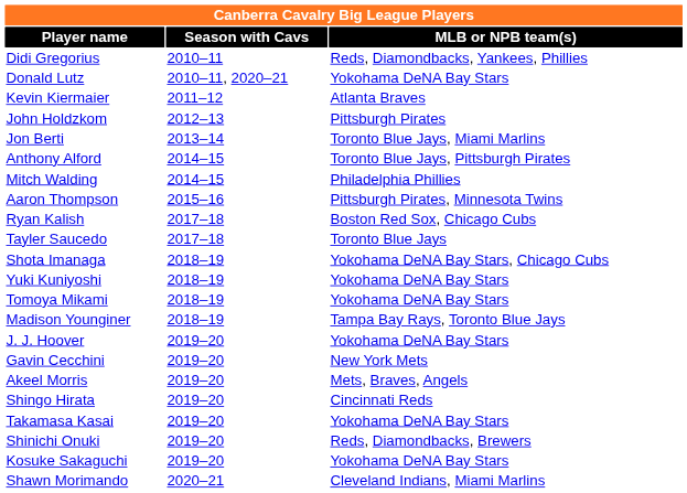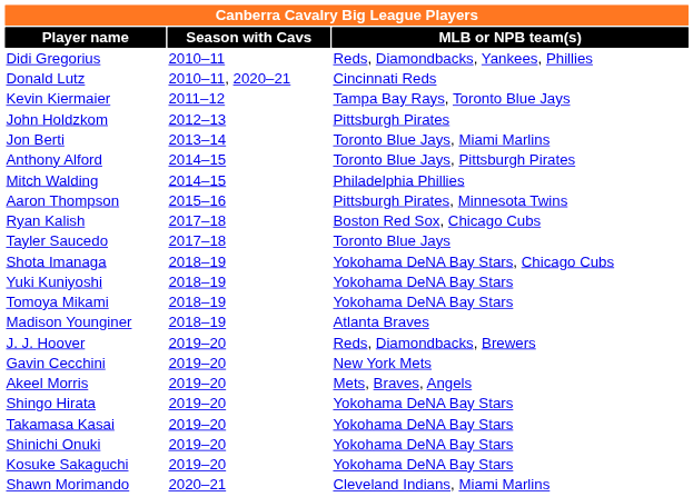 <table class="toccolours" style="width:46.5em;text-align: left">
 <tr>
 <th colspan="11" style="background:#FF7721;color:white;border:#FF7721 1px solid;text-align: center">Canberra Cavalry Big League Players</th>
 </tr>
 <tr>
 <th style="background:#000000;color:white;border:#000000 1px solid;text-align: center">Player name</th>
 <th style="background:#000000;color:white;border:#000000 1px solid;text-align: center">Season with Cavs</th>
 <th style="background:#000000;color:white;border:#000000 1px solid;text-align: center">MLB or NPB team(s)</th>
 </tr>
 <tr>
 <td> <a href='#'>Didi Gregorius</a></td>
 <td><a href='#'>2010–11</a></td>
 <td><a href='#'>Reds</a>, <a href='#'>Diamondbacks</a>, <a href='#'>Yankees</a>, <a href='#'>Phillies</a></td>
 </tr>
 <tr>
 <td> <a href='#'>Donald Lutz</a></td>
 <td><a href='#'>2010–11</a>, <a href='#'>2020–21</a></td>
-<td><a href='#'>Yokohama DeNA Bay Stars</a></td>
+<td><a href='#'>Cincinnati Reds</a></td>
 </tr>
 <tr>
 <td> <a href='#'>Kevin Kiermaier</a></td>
 <td><a href='#'>2011–12</a></td>
-<td><a href='#'>Atlanta Braves</a></td>
+<td><a href='#'>Tampa Bay Rays</a>, <a href='#'>Toronto Blue Jays</a></td>
 </tr>
 <tr>
 <td> <a href='#'>John Holdzkom</a></td>
 <td><a href='#'>2012–13</a></td>
 <td><a href='#'>Pittsburgh Pirates</a></td>
 </tr>
 <tr>
 <td> <a href='#'>Jon Berti</a></td>
 <td><a href='#'>2013–14</a></td>
 <td><a href='#'>Toronto Blue Jays</a>, <a href='#'>Miami Marlins</a></td>
 </tr>
 <tr>
 <td> <a href='#'>Anthony Alford</a></td>
 <td><a href='#'>2014–15</a></td>
 <td><a href='#'>Toronto Blue Jays</a>, <a href='#'>Pittsburgh Pirates</a></td>
 </tr>
 <tr>
 <td> <a href='#'>Mitch Walding</a></td>
 <td><a href='#'>2014–15</a></td>
 <td><a href='#'>Philadelphia Phillies</a></td>
 </tr>
 <tr>
 <td> <a href='#'>Aaron Thompson</a></td>
 <td><a href='#'>2015–16</a></td>
 <td><a href='#'>Pittsburgh Pirates</a>, <a href='#'>Minnesota Twins</a></td>
 </tr>
 <tr>
 <td> <a href='#'>Ryan Kalish</a></td>
 <td><a href='#'>2017–18</a></td>
 <td><a href='#'>Boston Red Sox</a>, <a href='#'>Chicago Cubs</a></td>
 </tr>
 <tr>
 <td> <a href='#'>Tayler Saucedo</a></td>
 <td><a href='#'>2017–18</a></td>
 <td><a href='#'>Toronto Blue Jays</a></td>
 </tr>
 <tr>
 <td> <a href='#'>Shota Imanaga</a></td>
 <td><a href='#'>2018–19</a></td>
 <td><a href='#'>Yokohama DeNA Bay Stars</a>, <a href='#'>Chicago Cubs</a></td>
 </tr>
 <tr>
 <td> <a href='#'>Yuki Kuniyoshi</a></td>
 <td><a href='#'>2018–19</a></td>
 <td><a href='#'>Yokohama DeNA Bay Stars</a></td>
 </tr>
 <tr>
 <td> <a href='#'>Tomoya Mikami</a></td>
 <td><a href='#'>2018–19</a></td>
 <td><a href='#'>Yokohama DeNA Bay Stars</a></td>
 </tr>
 <tr>
 <td> <a href='#'>Madison Younginer</a></td>
 <td><a href='#'>2018–19</a></td>
-<td><a href='#'>Tampa Bay Rays</a>, <a href='#'>Toronto Blue Jays</a></td>
+<td><a href='#'>Atlanta Braves</a></td>
 </tr>
 <tr>
 <td> <a href='#'>J. J. Hoover</a></td>
 <td><a href='#'>2019–20</a></td>
-<td><a href='#'>Yokohama DeNA Bay Stars</a></td>
+<td><a href='#'>Reds</a>, <a href='#'>Diamondbacks</a>, <a href='#'>Brewers</a></td>
 </tr>
 <tr>
 <td> <a href='#'>Gavin Cecchini</a></td>
 <td><a href='#'>2019–20</a></td>
 <td><a href='#'>New York Mets</a></td>
 </tr>
 <tr>
 <td> <a href='#'>Akeel Morris</a></td>
 <td><a href='#'>2019–20</a></td>
 <td><a href='#'>Mets</a>, <a href='#'>Braves</a>, <a href='#'>Angels</a></td>
 </tr>
 <tr>
 <td> <a href='#'>Shingo Hirata</a></td>
 <td><a href='#'>2019–20</a></td>
-<td><a href='#'>Cincinnati Reds</a></td>
+<td><a href='#'>Yokohama DeNA Bay Stars</a></td>
 </tr>
 <tr>
 <td> <a href='#'>Takamasa Kasai</a></td>
 <td><a href='#'>2019–20</a></td>
 <td><a href='#'>Yokohama DeNA Bay Stars</a></td>
 </tr>
 <tr>
 <td> <a href='#'>Shinichi Onuki</a></td>
 <td><a href='#'>2019–20</a></td>
-<td><a href='#'>Reds</a>, <a href='#'>Diamondbacks</a>, <a href='#'>Brewers</a></td>
+<td><a href='#'>Yokohama DeNA Bay Stars</a></td>
 </tr>
 <tr>
 <td> <a href='#'>Kosuke Sakaguchi</a></td>
 <td><a href='#'>2019–20</a></td>
 <td><a href='#'>Yokohama DeNA Bay Stars</a></td>
 </tr>
 <tr>
 <td> <a href='#'>Shawn Morimando</a></td>
 <td><a href='#'>2020–21</a></td>
 <td><a href='#'>Cleveland Indians</a>, <a href='#'>Miami Marlins</a></td>
 </tr>
 <tr>
 </tr>
 </table>
